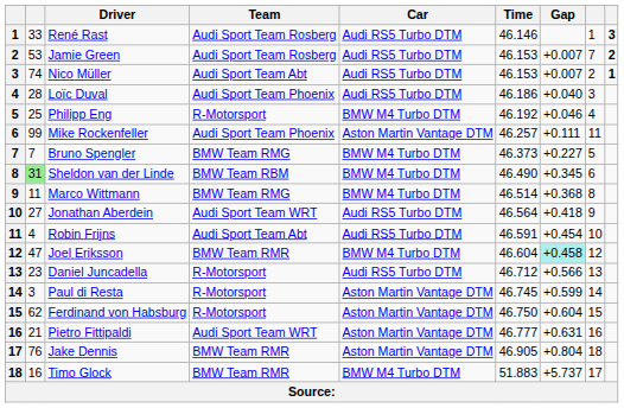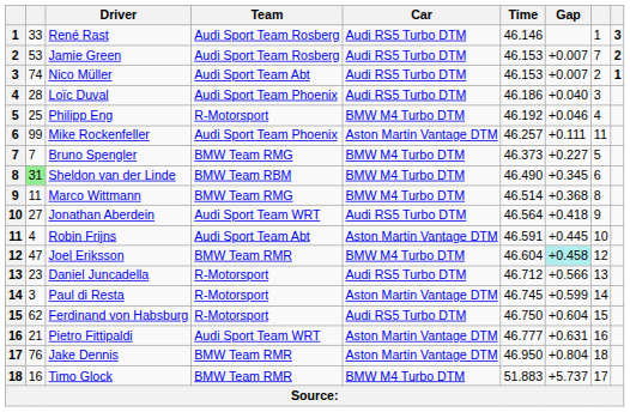 <table class="wikitable" style="font-size: 85%">
 <tr>
 <th></th>
 <th></th>
 <th>Driver</th>
 <th>Team</th>
 <th>Car</th>
 <th>Time</th>
 <th>Gap</th>
 <th></th>
 <th></th>
 </tr>
 <tr>
 <th>1</th>
 <td>33</td>
 <td> <a href='#'>René Rast</a></td>
 <td><a href='#'>Audi Sport Team Rosberg</a></td>
 <td><a href='#'>Audi RS5 Turbo DTM</a></td>
 <td>46.146</td>
 <td></td>
 <td>1</td>
 <td align=center><strong>3</strong></td>
 </tr>
 <tr>
 <th>2</th>
 <td>53</td>
 <td> <a href='#'>Jamie Green</a></td>
 <td><a href='#'>Audi Sport Team Rosberg</a></td>
 <td><a href='#'>Audi RS5 Turbo DTM</a></td>
 <td>46.153</td>
 <td>+0.007</td>
 <td>7</td>
 <td align=center><strong>2</strong></td>
 </tr>
 <tr>
 <th>3</th>
 <td>74</td>
 <td> <a href='#'>Nico Müller</a></td>
 <td><a href='#'>Audi Sport Team Abt</a></td>
 <td><a href='#'>Audi RS5 Turbo DTM</a></td>
 <td>46.153</td>
 <td>+0.007</td>
 <td>2</td>
 <td align=center><strong>1</strong></td>
 </tr>
 <tr>
 <th>4</th>
 <td>28</td>
 <td> <a href='#'>Loïc Duval</a></td>
 <td><a href='#'>Audi Sport Team Phoenix</a></td>
 <td><a href='#'>Audi RS5 Turbo DTM</a></td>
 <td>46.186</td>
 <td>+0.040</td>
 <td>3</td>
 <td align=center></td>
 </tr>
 <tr>
 <th>5</th>
 <td>25</td>
 <td> <a href='#'>Philipp Eng</a></td>
 <td><a href='#'>R-Motorsport</a></td>
 <td><a href='#'>BMW M4 Turbo DTM</a></td>
 <td>46.192</td>
 <td>+0.046</td>
 <td>4</td>
 <td align=center></td>
 </tr>
 <tr>
 <th>6</th>
 <td>99</td>
 <td> <a href='#'>Mike Rockenfeller</a></td>
 <td><a href='#'>Audi Sport Team Phoenix</a></td>
 <td><a href='#'>Aston Martin Vantage DTM</a></td>
 <td>46.257</td>
 <td>+0.111</td>
 <td>11</td>
 <td align=center></td>
 </tr>
 <tr>
 <th>7</th>
 <td>7</td>
 <td> <a href='#'>Bruno Spengler</a></td>
 <td><a href='#'>BMW Team RMG</a></td>
 <td><a href='#'>BMW M4 Turbo DTM</a></td>
 <td>46.373</td>
 <td>+0.227</td>
 <td>5</td>
 <td align=center></td>
 </tr>
 <tr>
 <th>8</th>
 <td style="background: lightgreen;">31</td>
 <td> <a href='#'>Sheldon van der Linde</a></td>
 <td><a href='#'>BMW Team RBM</a></td>
 <td><a href='#'>BMW M4 Turbo DTM</a></td>
 <td>46.490</td>
 <td>+0.345</td>
 <td>6</td>
 <td align=center></td>
 </tr>
 <tr>
 <th>9</th>
 <td>11</td>
 <td> <a href='#'>Marco Wittmann</a></td>
 <td><a href='#'>BMW Team RMG</a></td>
 <td><a href='#'>BMW M4 Turbo DTM</a></td>
 <td>46.514</td>
 <td>+0.368</td>
 <td>8</td>
 <td align=center></td>
 </tr>
 <tr>
 <th>10</th>
 <td>27</td>
 <td> <a href='#'>Jonathan Aberdein</a></td>
 <td><a href='#'>Audi Sport Team WRT</a></td>
 <td><a href='#'>Audi RS5 Turbo DTM</a></td>
 <td>46.564</td>
 <td>+0.418</td>
 <td>9</td>
 <td align=center></td>
 </tr>
 <tr>
 <th>11</th>
 <td>4</td>
 <td> <a href='#'>Robin Frijns</a></td>
 <td><a href='#'>Audi Sport Team Abt</a></td>
-<td><a href='#'>Audi RS5 Turbo DTM</a></td>
+<td><a href='#'>Aston Martin Vantage DTM</a></td>
 <td>46.591</td>
-<td>+0.454</td>
+<td>+0.445</td>
 <td>10</td>
 <td align=center></td>
 </tr>
 <tr>
 <th>12</th>
 <td>47</td>
 <td> <a href='#'>Joel Eriksson</a></td>
 <td><a href='#'>BMW Team RMR</a></td>
 <td><a href='#'>BMW M4 Turbo DTM</a></td>
 <td>46.604</td>
 <td style="background: paleturquoise;">+0.458</td>
 <td>12</td>
 <td align=center></td>
 </tr>
 <tr>
 <th>13</th>
 <td>23</td>
 <td> <a href='#'>Daniel Juncadella</a></td>
 <td><a href='#'>R-Motorsport</a></td>
 <td><a href='#'>Audi RS5 Turbo DTM</a></td>
 <td>46.712</td>
 <td>+0.566</td>
 <td>13</td>
 <td align=center></td>
 </tr>
 <tr>
 <th>14</th>
 <td>3</td>
 <td> <a href='#'>Paul di Resta</a></td>
 <td><a href='#'>R-Motorsport</a></td>
 <td><a href='#'>Aston Martin Vantage DTM</a></td>
 <td>46.745</td>
 <td>+0.599</td>
 <td>14</td>
 <td align=center></td>
 </tr>
 <tr>
 <th>15</th>
 <td>62</td>
 <td> <a href='#'>Ferdinand von Habsburg</a></td>
 <td><a href='#'>R-Motorsport</a></td>
-<td><a href='#'>Aston Martin Vantage DTM</a></td>
+<td><a href='#'>Audi RS5 Turbo DTM</a></td>
 <td>46.750</td>
 <td>+0.604</td>
 <td>15</td>
 <td align=center></td>
 </tr>
 <tr>
 <th>16</th>
 <td>21</td>
 <td> <a href='#'>Pietro Fittipaldi</a></td>
 <td><a href='#'>Audi Sport Team WRT</a></td>
 <td><a href='#'>Aston Martin Vantage DTM</a></td>
 <td>46.777</td>
 <td>+0.631</td>
 <td>16</td>
 <td align=center></td>
 </tr>
 <tr>
 <th>17</th>
 <td>76</td>
 <td> <a href='#'>Jake Dennis</a></td>
 <td><a href='#'>BMW Team RMR</a></td>
 <td><a href='#'>Aston Martin Vantage DTM</a></td>
-<td>46.905</td>
+<td>46.950</td>
 <td>+0.804</td>
 <td>18</td>
 <td align=center></td>
 </tr>
 <tr>
 <th>18</th>
 <td>16</td>
 <td> <a href='#'>Timo Glock</a></td>
 <td><a href='#'>BMW Team RMR</a></td>
 <td><a href='#'>BMW M4 Turbo DTM</a></td>
 <td>51.883</td>
 <td>+5.737</td>
 <td>17</td>
 <td align=center></td>
 </tr>
 <tr>
 <th colspan=9>Source:</th>
 </tr>
 </table>
